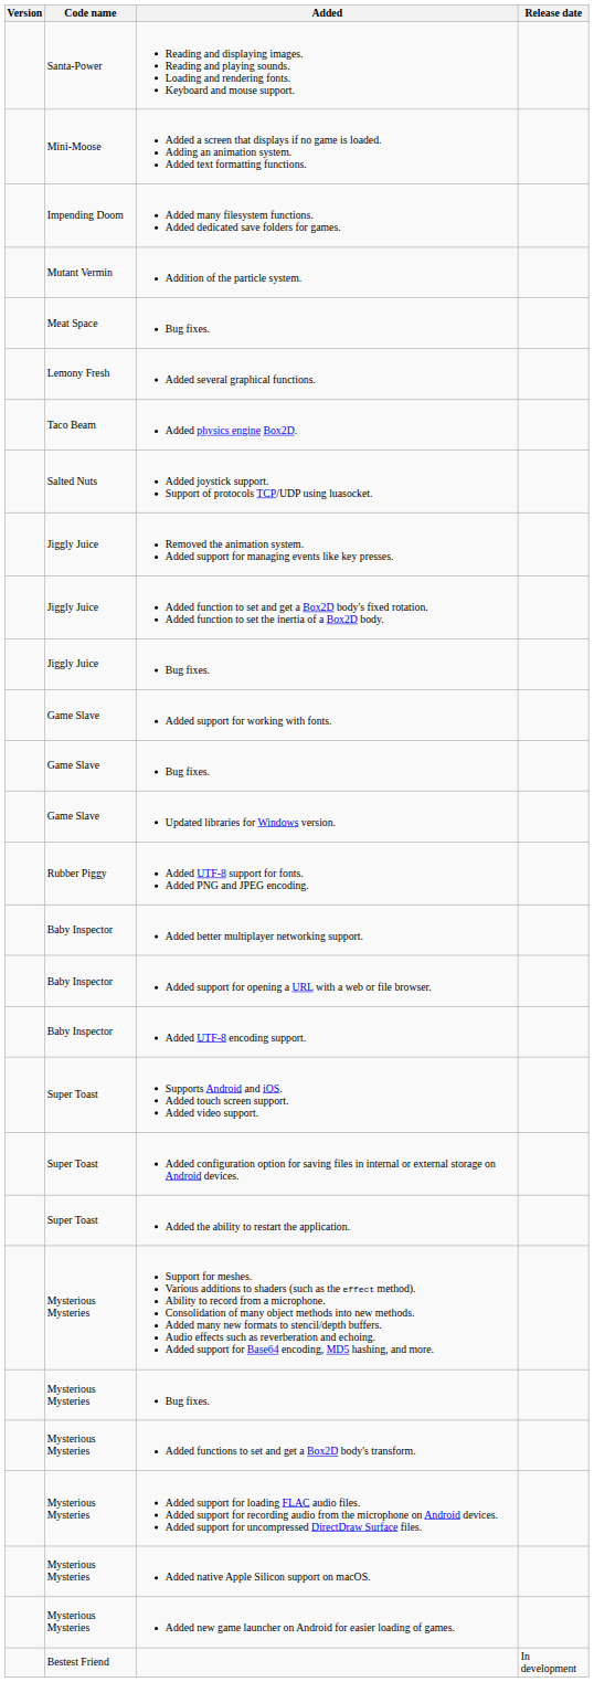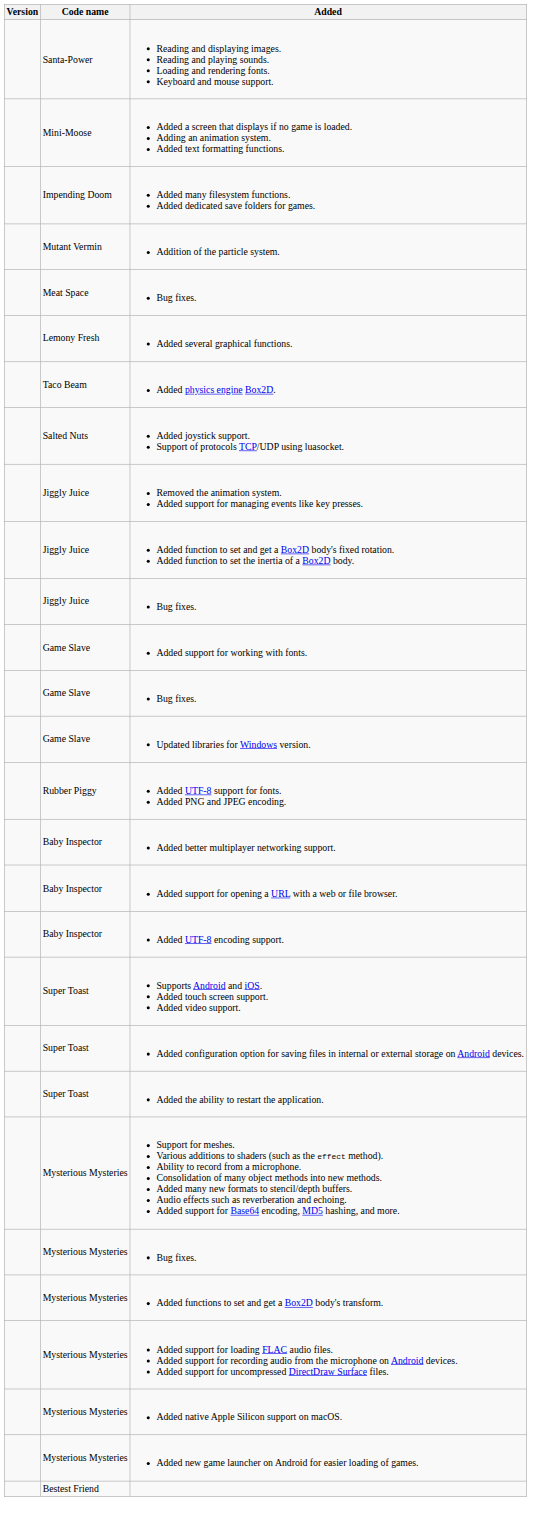 <table class="wikitable sortable">
 <tr>
 <th class=unsortable>Version</th>
 <th class=unsortable>Code name</th>
 <th class=unsortable>Added</th>
-<th>Release date</th>
 </tr>
 <tr>
 <td></td>
 <td>Santa-Power</td>
 <td><br><ul><li>Reading and displaying images.</li><li>Reading and playing sounds.</li><li>Loading and rendering fonts.</li><li>Keyboard and mouse support.</li></ul></td>
-<td></td>
 </tr>
 <tr>
 <td></td>
 <td>Mini-Moose</td>
 <td><br><ul><li>Added a screen that displays if no game is loaded.</li><li>Adding an animation system.</li><li>Added text formatting functions.</li></ul></td>
-<td></td>
 </tr>
 <tr>
 <td></td>
 <td>Impending Doom</td>
 <td><br><ul><li>Added many filesystem functions.</li><li>Added dedicated save folders for games.</li></ul></td>
-<td></td>
 </tr>
 <tr>
 <td></td>
 <td>Mutant Vermin</td>
 <td><br><ul><li>Addition of the particle system.</li></ul></td>
-<td></td>
 </tr>
 <tr>
 <td></td>
 <td>Meat Space</td>
 <td><br><ul><li>Bug fixes.</li></ul></td>
-<td></td>
 </tr>
 <tr>
 <td></td>
 <td>Lemony Fresh</td>
 <td><br><ul><li>Added several graphical functions.</li></ul></td>
-<td></td>
 </tr>
 <tr>
 <td></td>
 <td>Taco Beam</td>
 <td><br><ul><li>Added <a href='#'>physics engine</a> <a href='#'>Box2D</a>.</li></ul></td>
-<td></td>
 </tr>
 <tr>
 <td></td>
 <td>Salted Nuts</td>
 <td><br><ul><li>Added joystick support.</li><li>Support of protocols <a href='#'>TCP</a>/UDP using luasocket.</li></ul></td>
-<td></td>
 </tr>
 <tr>
 <td></td>
 <td>Jiggly Juice</td>
 <td><br><ul><li>Removed the animation system.</li><li>Added support for managing events like key presses.</li></ul></td>
-<td></td>
 </tr>
 <tr>
 <td></td>
 <td>Jiggly Juice</td>
 <td><br><ul><li>Added function to set and get a <a href='#'>Box2D</a> body's fixed rotation.</li><li>Added function to set the inertia of a <a href='#'>Box2D</a> body.</li></ul></td>
-<td></td>
 </tr>
 <tr>
 <td></td>
 <td>Jiggly Juice</td>
 <td><br><ul><li>Bug fixes.</li></ul></td>
-<td></td>
 </tr>
 <tr>
 <td></td>
 <td>Game Slave</td>
 <td><br><ul><li>Added support for working with fonts.</li></ul></td>
-<td></td>
 </tr>
 <tr>
 <td></td>
 <td>Game Slave</td>
 <td><br><ul><li>Bug fixes.</li></ul></td>
-<td></td>
 </tr>
 <tr>
 <td></td>
 <td>Game Slave</td>
 <td><br><ul><li>Updated libraries for <a href='#'>Windows</a> version.</li></ul></td>
-<td></td>
 </tr>
 <tr>
 <td></td>
 <td>Rubber Piggy</td>
 <td><br><ul><li>Added <a href='#'>UTF-8</a> support for fonts.</li><li>Added PNG and JPEG encoding.</li></ul></td>
-<td></td>
 </tr>
 <tr>
 <td></td>
 <td>Baby Inspector</td>
 <td><br><ul><li>Added better multiplayer networking support.</li></ul></td>
-<td></td>
 </tr>
 <tr>
 <td></td>
 <td>Baby Inspector</td>
 <td><br><ul><li>Added support for opening a <a href='#'>URL</a> with a web or file browser.</li></ul></td>
-<td></td>
 </tr>
 <tr>
 <td></td>
 <td>Baby Inspector</td>
 <td><br><ul><li>Added <a href='#'>UTF-8</a> encoding support.</li></ul></td>
-<td></td>
 </tr>
 <tr>
 <td></td>
 <td>Super Toast</td>
 <td><br><ul><li>Supports <a href='#'>Android</a> and <a href='#'>iOS</a>.</li><li>Added touch screen support.</li><li>Added video support.</li></ul></td>
-<td></td>
 </tr>
 <tr>
 <td></td>
 <td>Super Toast</td>
 <td><br><ul><li>Added configuration option for saving files in internal or external storage on <a href='#'>Android</a> devices.</li></ul></td>
-<td></td>
 </tr>
 <tr>
 <td></td>
 <td>Super Toast</td>
 <td><br><ul><li>Added the ability to restart the application.</li></ul></td>
-<td></td>
 </tr>
 <tr>
 <td></td>
 <td>Mysterious Mysteries</td>
 <td><br><ul><li>Support for meshes.</li><li>Various additions to shaders (such as the <code>effect</code> method).</li><li>Ability to record from a microphone.</li><li>Consolidation of many object methods into new methods.</li><li>Added many new formats to stencil/depth buffers.</li><li>Audio effects such as reverberation and echoing.</li><li>Added support for <a href='#'>Base64</a> encoding, <a href='#'>MD5</a> hashing, and more.</li></ul></td>
-<td></td>
 </tr>
 <tr>
 <td></td>
 <td>Mysterious Mysteries</td>
 <td><br><ul><li>Bug fixes.</li></ul></td>
-<td></td>
 </tr>
 <tr>
 <td></td>
 <td>Mysterious Mysteries</td>
 <td><br><ul><li>Added functions to set and get a <a href='#'>Box2D</a> body's transform.</li></ul></td>
-<td></td>
 </tr>
 <tr>
 <td></td>
 <td>Mysterious Mysteries</td>
 <td><br><ul><li>Added support for loading <a href='#'>FLAC</a> audio files.</li><li>Added support for recording audio from the microphone on <a href='#'>Android</a> devices.</li><li>Added support for uncompressed <a href='#'>DirectDraw Surface</a> files.</li></ul></td>
-<td></td>
 </tr>
 <tr>
 <td></td>
 <td>Mysterious Mysteries</td>
 <td><br><ul><li>Added native Apple Silicon support on macOS.</li></ul></td>
-<td></td>
 </tr>
 <tr>
 <td></td>
 <td>Mysterious Mysteries</td>
 <td><br><ul><li>Added new game launcher on Android for easier loading of games.</li></ul></td>
-<td></td>
 </tr>
 <tr>
 <td></td>
 <td>Bestest Friend</td>
 <td></td>
-<td>In development</td>
 </tr>
 </table>
